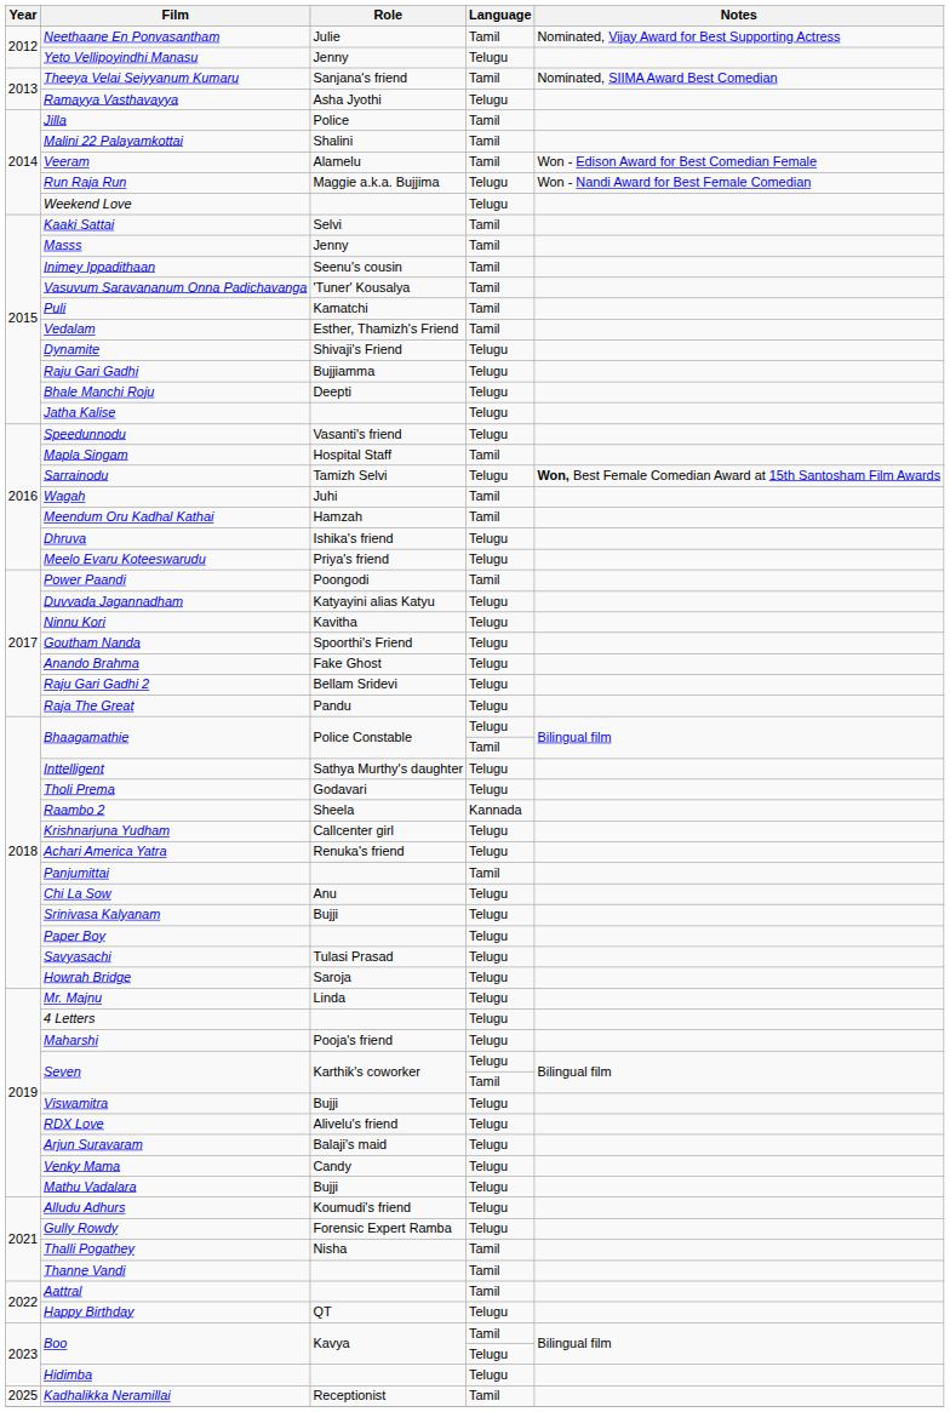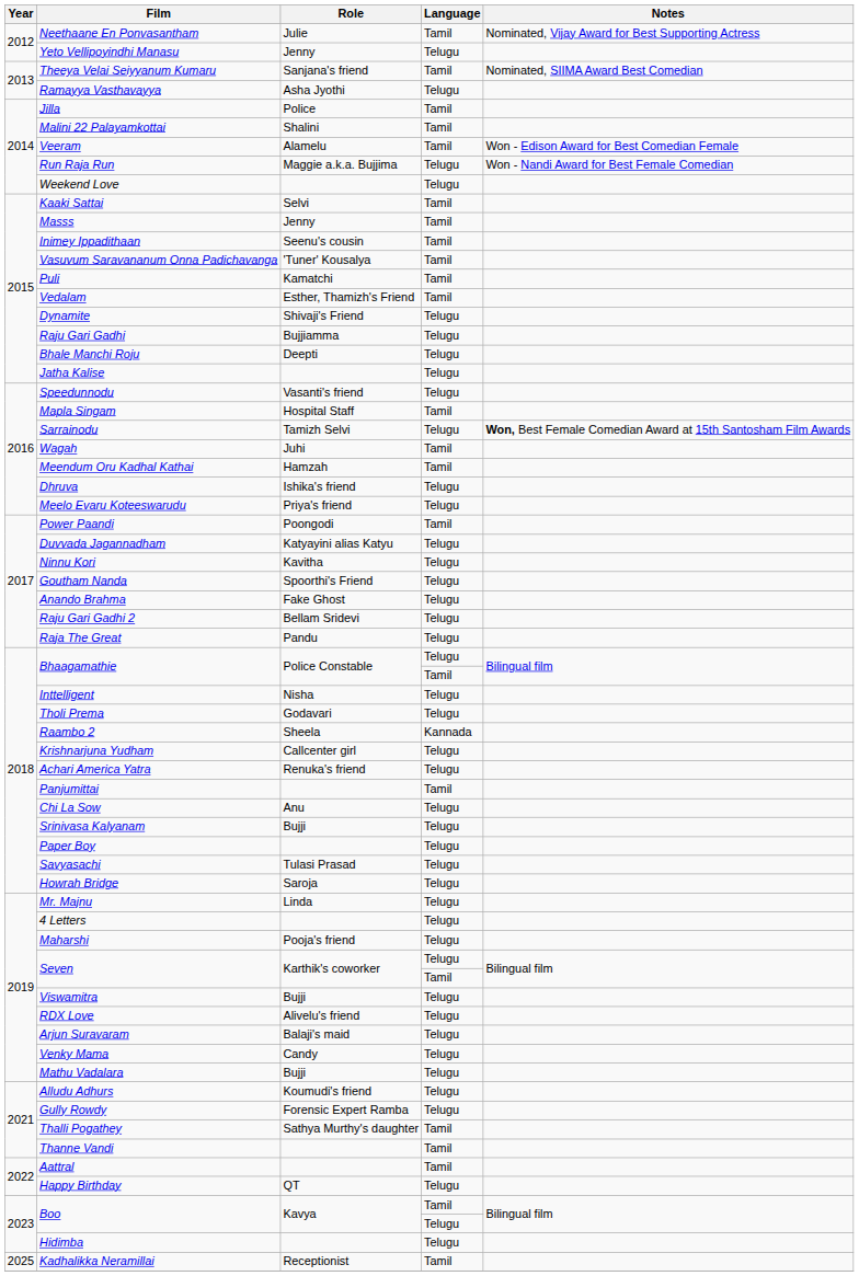 <table class="wikitable sortable">
 <tr style="background:#ccc; text-align:center;">
 <th>Year</th>
 <th>Film</th>
 <th>Role</th>
 <th>Language</th>
 <th>Notes</th>
 </tr>
 <tr>
 <td rowspan="2">2012</td>
 <td><em><a href='#'>Neethaane En Ponvasantham</a></em></td>
 <td>Julie</td>
 <td>Tamil</td>
 <td>Nominated, <a href='#'>Vijay Award for Best Supporting Actress</a></td>
 </tr>
 <tr>
 <td><em><a href='#'>Yeto Vellipoyindhi Manasu</a></em></td>
 <td>Jenny</td>
 <td>Telugu</td>
 <td></td>
 </tr>
 <tr>
 <td rowspan="2">2013</td>
 <td><em><a href='#'>Theeya Velai Seiyyanum Kumaru</a></em></td>
 <td>Sanjana's friend</td>
 <td>Tamil</td>
 <td>Nominated, <a href='#'>SIIMA Award Best Comedian</a></td>
 </tr>
 <tr>
 <td><em><a href='#'>Ramayya Vasthavayya</a></em></td>
 <td>Asha Jyothi</td>
 <td>Telugu</td>
 <td></td>
 </tr>
 <tr>
 <td rowspan="5">2014</td>
 <td><em><a href='#'>Jilla</a></em></td>
 <td>Police</td>
 <td>Tamil</td>
 <td></td>
 </tr>
 <tr>
 <td><em><a href='#'>Malini 22 Palayamkottai</a></em></td>
 <td>Shalini</td>
 <td>Tamil</td>
 <td></td>
 </tr>
 <tr>
 <td><em><a href='#'>Veeram</a></em></td>
 <td>Alamelu</td>
 <td>Tamil</td>
 <td>Won - <a href='#'>Edison Award for Best Comedian Female</a></td>
 </tr>
 <tr>
 <td><em><a href='#'>Run Raja Run</a></em></td>
 <td>Maggie a.k.a. Bujjima</td>
 <td>Telugu</td>
 <td>Won - <a href='#'>Nandi Award for Best Female Comedian</a></td>
 </tr>
 <tr>
 <td><em>Weekend Love</em></td>
 <td></td>
 <td>Telugu</td>
 <td></td>
 </tr>
 <tr>
 <td rowspan="10">2015</td>
 <td><em><a href='#'>Kaaki Sattai</a></em></td>
 <td>Selvi</td>
 <td>Tamil</td>
 <td></td>
 </tr>
 <tr>
 <td><em><a href='#'>Masss</a></em></td>
 <td>Jenny</td>
 <td>Tamil</td>
 <td></td>
 </tr>
 <tr>
 <td><em><a href='#'>Inimey Ippadithaan</a></em></td>
 <td>Seenu's cousin</td>
 <td>Tamil</td>
 <td></td>
 </tr>
 <tr>
 <td><em><a href='#'>Vasuvum Saravananum Onna Padichavanga</a></em></td>
 <td>'Tuner' Kousalya</td>
 <td>Tamil</td>
 <td></td>
 </tr>
 <tr>
 <td><em><a href='#'>Puli</a></em></td>
 <td>Kamatchi</td>
 <td>Tamil</td>
 <td></td>
 </tr>
 <tr>
 <td><em><a href='#'>Vedalam</a></em></td>
 <td>Esther, Thamizh's Friend</td>
 <td>Tamil</td>
 <td></td>
 </tr>
 <tr>
 <td><em><a href='#'>Dynamite</a></em></td>
 <td>Shivaji's Friend</td>
 <td>Telugu</td>
 <td></td>
 </tr>
 <tr>
 <td><em><a href='#'>Raju Gari Gadhi</a></em></td>
 <td>Bujjiamma</td>
 <td>Telugu</td>
 <td></td>
 </tr>
 <tr>
 <td><em><a href='#'>Bhale Manchi Roju</a></em></td>
 <td>Deepti</td>
 <td>Telugu</td>
 <td></td>
 </tr>
 <tr>
 <td><em><a href='#'>Jatha Kalise</a></em></td>
 <td></td>
 <td>Telugu</td>
 <td></td>
 </tr>
 <tr>
 <td rowspan="7">2016</td>
 <td><em><a href='#'>Speedunnodu</a></em></td>
 <td>Vasanti's friend</td>
 <td>Telugu</td>
 <td></td>
 </tr>
 <tr>
 <td><em><a href='#'>Mapla Singam</a></em></td>
 <td>Hospital Staff</td>
 <td>Tamil</td>
 <td></td>
 </tr>
 <tr>
 <td><em><a href='#'>Sarrainodu</a></em></td>
 <td>Tamizh Selvi</td>
 <td>Telugu</td>
 <td><strong>Won,</strong> Best Female Comedian Award at <a href='#'>15th Santosham Film Awards</a></td>
 </tr>
 <tr>
 <td><em><a href='#'>Wagah</a></em></td>
 <td>Juhi</td>
 <td>Tamil</td>
 <td></td>
 </tr>
 <tr>
 <td><em><a href='#'>Meendum Oru Kadhal Kathai</a></em></td>
 <td>Hamzah</td>
 <td>Tamil</td>
 <td></td>
 </tr>
 <tr>
 <td><em><a href='#'>Dhruva</a></em></td>
 <td>Ishika's friend</td>
 <td>Telugu</td>
 <td></td>
 </tr>
 <tr>
 <td><em><a href='#'>Meelo Evaru Koteeswarudu</a></em></td>
 <td>Priya's friend</td>
 <td>Telugu</td>
 <td></td>
 </tr>
 <tr>
 <td rowspan="7">2017</td>
 <td><em><a href='#'>Power Paandi</a></em></td>
 <td>Poongodi</td>
 <td>Tamil</td>
 <td></td>
 </tr>
 <tr>
 <td><em><a href='#'>Duvvada Jagannadham</a></em></td>
 <td>Katyayini alias Katyu</td>
 <td>Telugu</td>
 <td></td>
 </tr>
 <tr>
 <td><em><a href='#'>Ninnu Kori</a></em></td>
 <td>Kavitha</td>
 <td>Telugu</td>
 <td></td>
 </tr>
 <tr>
 <td><em><a href='#'>Goutham Nanda</a></em></td>
 <td>Spoorthi's Friend</td>
 <td>Telugu</td>
 <td></td>
 </tr>
 <tr>
 <td><em><a href='#'>Anando Brahma</a></em></td>
 <td>Fake Ghost</td>
 <td>Telugu</td>
 <td></td>
 </tr>
 <tr>
 <td><em><a href='#'>Raju Gari Gadhi 2</a></em></td>
 <td>Bellam Sridevi</td>
 <td>Telugu</td>
 <td></td>
 </tr>
 <tr>
 <td><em><a href='#'>Raja The Great</a></em></td>
 <td>Pandu</td>
 <td>Telugu</td>
 <td></td>
 </tr>
 <tr>
 <td rowspan="13">2018</td>
 <td rowspan="2"><em><a href='#'>Bhaagamathie</a></em></td>
 <td rowspan="2">Police Constable</td>
 <td>Telugu</td>
 <td rowspan="2"><a href='#'>Bilingual film</a></td>
 </tr>
 <tr>
 <td>Tamil</td>
 </tr>
 <tr>
 <td><em><a href='#'>Inttelligent</a></em></td>
-<td>Sathya Murthy's daughter</td>
+<td>Nisha</td>
 <td>Telugu</td>
 <td></td>
 </tr>
 <tr>
 <td><em><a href='#'>Tholi Prema</a></em></td>
 <td>Godavari</td>
 <td>Telugu</td>
 <td></td>
 </tr>
 <tr>
 <td><em><a href='#'>Raambo 2</a></em></td>
 <td>Sheela</td>
 <td>Kannada</td>
 <td></td>
 </tr>
 <tr>
 <td><em><a href='#'>Krishnarjuna Yudham</a></em></td>
 <td>Callcenter girl</td>
 <td>Telugu</td>
 <td></td>
 </tr>
 <tr>
 <td><em><a href='#'>Achari America Yatra</a></em></td>
 <td>Renuka's friend</td>
 <td>Telugu</td>
 <td></td>
 </tr>
 <tr>
 <td><em><a href='#'>Panjumittai</a></em></td>
 <td></td>
 <td>Tamil</td>
 <td></td>
 </tr>
 <tr>
 <td><em><a href='#'>Chi La Sow</a></em></td>
 <td>Anu</td>
 <td>Telugu</td>
 <td></td>
 </tr>
 <tr>
 <td><em><a href='#'>Srinivasa Kalyanam</a></em></td>
 <td>Bujji</td>
 <td>Telugu</td>
 <td></td>
 </tr>
 <tr>
 <td><em><a href='#'>Paper Boy</a></em></td>
 <td></td>
 <td>Telugu</td>
 <td></td>
 </tr>
 <tr>
 <td><em><a href='#'>Savyasachi</a></em></td>
 <td>Tulasi Prasad</td>
 <td>Telugu</td>
 <td></td>
 </tr>
 <tr>
 <td><em><a href='#'>Howrah Bridge</a></em></td>
 <td>Saroja</td>
 <td>Telugu</td>
 <td></td>
 </tr>
 <tr>
 <td rowspan="10">2019</td>
 <td><em><a href='#'>Mr. Majnu</a></em></td>
 <td>Linda</td>
 <td>Telugu</td>
 <td></td>
 </tr>
 <tr>
 <td><em>4 Letters</em></td>
 <td></td>
 <td>Telugu</td>
 <td></td>
 </tr>
 <tr>
 <td><em><a href='#'>Maharshi</a></em></td>
 <td>Pooja's friend</td>
 <td>Telugu</td>
 <td></td>
 </tr>
 <tr>
 <td rowspan="2"><em><a href='#'>Seven</a></em></td>
 <td rowspan="2">Karthik's coworker</td>
 <td>Telugu</td>
 <td rowspan="2">Bilingual film</td>
 </tr>
 <tr>
 <td>Tamil</td>
 </tr>
 <tr>
 <td><em><a href='#'>Viswamitra</a></em></td>
 <td>Bujji</td>
 <td>Telugu</td>
 <td></td>
 </tr>
 <tr>
 <td><em><a href='#'>RDX Love</a></em></td>
 <td>Alivelu's friend</td>
 <td>Telugu</td>
 <td></td>
 </tr>
 <tr>
 <td><em><a href='#'>Arjun Suravaram</a></em></td>
 <td>Balaji's maid</td>
 <td>Telugu</td>
 <td></td>
 </tr>
 <tr>
 <td><em><a href='#'>Venky Mama</a></em></td>
 <td>Candy</td>
 <td>Telugu</td>
 <td></td>
 </tr>
 <tr>
 <td><em><a href='#'>Mathu Vadalara</a></em></td>
 <td>Bujji</td>
 <td>Telugu</td>
 <td></td>
 </tr>
 <tr>
 <td rowspan="4">2021</td>
 <td><em><a href='#'>Alludu Adhurs</a></em></td>
 <td>Koumudi's friend</td>
 <td>Telugu</td>
 <td></td>
 </tr>
 <tr>
 <td><em><a href='#'>Gully Rowdy</a></em></td>
 <td>Forensic Expert Ramba</td>
 <td>Telugu</td>
 <td></td>
 </tr>
 <tr>
 <td><em><a href='#'>Thalli Pogathey</a></em></td>
-<td>Nisha</td>
+<td>Sathya Murthy's daughter</td>
 <td>Tamil</td>
 <td></td>
 </tr>
 <tr>
 <td><em><a href='#'>Thanne Vandi</a></em></td>
 <td></td>
 <td>Tamil</td>
 <td></td>
 </tr>
 <tr>
 <td rowspan="2">2022</td>
 <td><em><a href='#'>Aattral</a></em></td>
 <td></td>
 <td>Tamil</td>
 <td></td>
 </tr>
 <tr>
 <td><em><a href='#'>Happy Birthday</a></em></td>
 <td>QT</td>
 <td>Telugu</td>
 <td></td>
 </tr>
 <tr>
 <td rowspan="3">2023</td>
 <td rowspan="2"><a href='#'><em>Boo</em></a></td>
 <td rowspan="2">Kavya</td>
 <td>Tamil</td>
 <td rowspan="2">Bilingual film</td>
 </tr>
 <tr>
 <td>Telugu</td>
 </tr>
 <tr>
 <td><em><a href='#'>Hidimba</a></em></td>
 <td></td>
 <td>Telugu</td>
 <td></td>
 </tr>
 <tr>
 <td>2025</td>
 <td><em><a href='#'>Kadhalikka Neramillai</a></em></td>
 <td>Receptionist</td>
 <td>Tamil</td>
 <td></td>
 </tr>
 <tr>
 </tr>
 </table>
